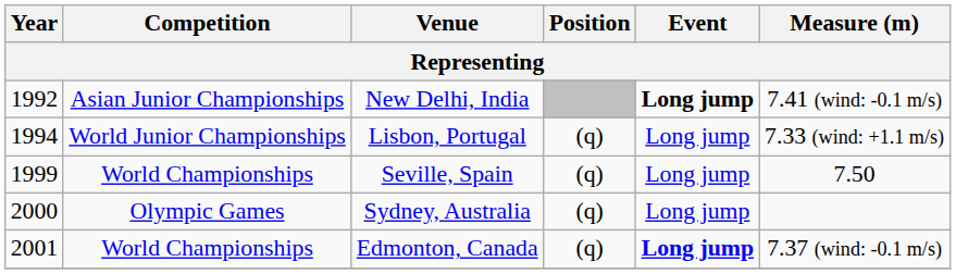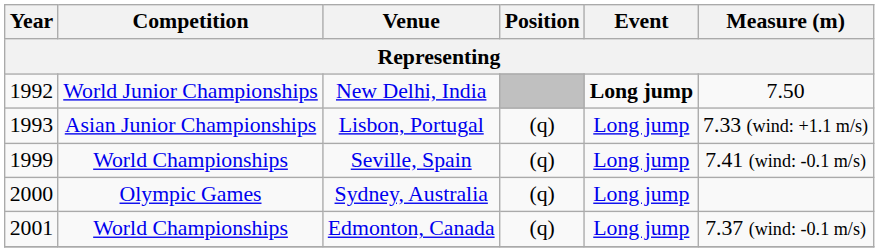 <table class="wikitable sortable" style=text-align:center>
 <tr>
 <th>Year</th>
 <th>Competition</th>
 <th>Venue</th>
 <th>Position</th>
 <th>Event</th>
 <th>Measure (m)</th>
 </tr>
 <tr>
 <th colspan="7">Representing </th>
 </tr>
 <tr>
 <td>1992</td>
-<td><a href='#'>Asian Junior Championships</a></td>
+<td><a href='#'>World Junior Championships</a></td>
 <td><a href='#'>New Delhi, India</a></td>
 <td bgcolor="silver"></td>
 <td><strong>Long jump</strong></td>
-<td>7.41 <small>(wind: -0.1 m/s)</small></td>
+<td>7.50</td>
 </tr>
 <tr>
-<td>1994</td>
-<td><a href='#'>World Junior Championships</a></td>
+<td>1993</td>
+<td><a href='#'>Asian Junior Championships</a></td>
 <td><a href='#'>Lisbon, Portugal</a></td>
 <td> (q)</td>
 <td><a href='#'>Long jump</a></td>
 <td>7.33 <small>(wind: +1.1 m/s)</small></td>
 </tr>
 <tr>
 <td>1999</td>
 <td><a href='#'>World Championships</a></td>
 <td><a href='#'>Seville, Spain</a></td>
 <td> (q)</td>
 <td><a href='#'>Long jump</a></td>
-<td>7.50</td>
+<td>7.41 <small>(wind: -0.1 m/s)</small></td>
 </tr>
 <tr>
 <td>2000</td>
 <td><a href='#'>Olympic Games</a></td>
 <td><a href='#'>Sydney, Australia</a></td>
 <td> (q)</td>
 <td><a href='#'>Long jump</a></td>
 <td></td>
 </tr>
 <tr>
 <td>2001</td>
 <td><a href='#'>World Championships</a></td>
 <td><a href='#'>Edmonton, Canada</a></td>
 <td> (q)</td>
-<td><strong><a href='#'>Long jump</a></strong></td>
+<td><a href='#'>Long jump</a></td>
 <td>7.37 <small>(wind: -0.1 m/s)</small></td>
 </tr>
 <tr>
 </tr>
 </table>
